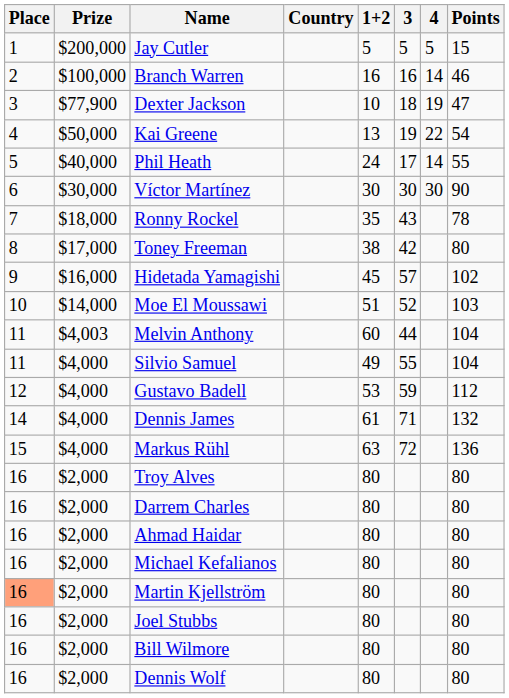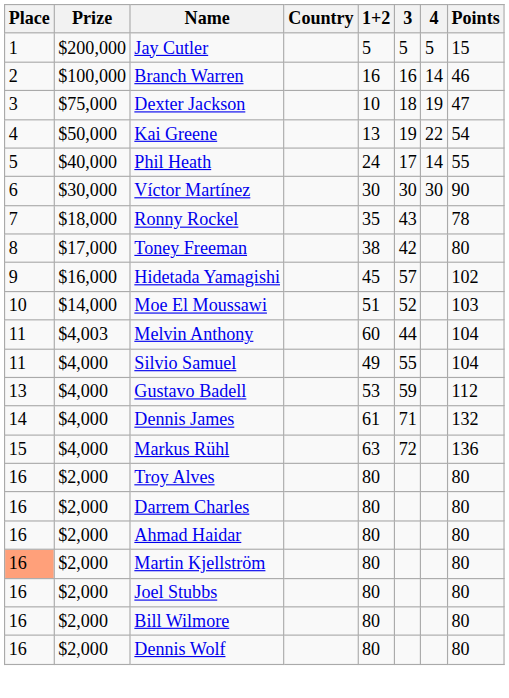 <table class="wikitable">
 <tr>
 <th>Place</th>
 <th>Prize</th>
 <th>Name</th>
 <th>Country</th>
 <th>1+2</th>
 <th>3</th>
 <th>4</th>
 <th>Points</th>
 </tr>
 <tr>
 <td>1</td>
 <td>$200,000</td>
 <td><a href='#'>Jay Cutler</a></td>
 <td></td>
 <td>5</td>
 <td>5</td>
 <td>5</td>
 <td>15</td>
 </tr>
 <tr>
 <td>2</td>
 <td>$100,000</td>
 <td><a href='#'>Branch Warren</a></td>
 <td></td>
 <td>16</td>
 <td>16</td>
 <td>14</td>
 <td>46</td>
 </tr>
 <tr>
 <td>3</td>
-<td>$77,900</td>
+<td>$75,000</td>
 <td><a href='#'>Dexter Jackson</a></td>
 <td></td>
 <td>10</td>
 <td>18</td>
 <td>19</td>
 <td>47</td>
 </tr>
 <tr>
 <td>4</td>
 <td>$50,000</td>
 <td><a href='#'>Kai Greene</a></td>
 <td></td>
 <td>13</td>
 <td>19</td>
 <td>22</td>
 <td>54</td>
 </tr>
 <tr>
 <td>5</td>
 <td>$40,000</td>
 <td><a href='#'>Phil Heath</a></td>
 <td></td>
 <td>24</td>
 <td>17</td>
 <td>14</td>
 <td>55</td>
 </tr>
 <tr>
 <td>6</td>
 <td>$30,000</td>
 <td><a href='#'>Víctor Martínez</a></td>
 <td></td>
 <td>30</td>
 <td>30</td>
 <td>30</td>
 <td>90</td>
 </tr>
 <tr>
 <td>7</td>
 <td>$18,000</td>
 <td><a href='#'>Ronny Rockel</a></td>
 <td></td>
 <td>35</td>
 <td>43</td>
 <td></td>
 <td>78</td>
 </tr>
 <tr>
 <td>8</td>
 <td>$17,000</td>
 <td><a href='#'>Toney Freeman</a></td>
 <td></td>
 <td>38</td>
 <td>42</td>
 <td></td>
 <td>80</td>
 </tr>
 <tr>
 <td>9</td>
 <td>$16,000</td>
 <td><a href='#'>Hidetada Yamagishi</a></td>
 <td></td>
 <td>45</td>
 <td>57</td>
 <td></td>
 <td>102</td>
 </tr>
 <tr>
 <td>10</td>
 <td>$14,000</td>
 <td><a href='#'>Moe El Moussawi</a></td>
 <td></td>
 <td>51</td>
 <td>52</td>
 <td></td>
 <td>103</td>
 </tr>
 <tr>
 <td>11</td>
 <td>$4,003</td>
 <td><a href='#'>Melvin Anthony</a></td>
 <td></td>
 <td>60</td>
 <td>44</td>
 <td></td>
 <td>104</td>
 </tr>
 <tr>
 <td>11</td>
 <td>$4,000</td>
 <td><a href='#'>Silvio Samuel</a></td>
 <td></td>
 <td>49</td>
 <td>55</td>
 <td></td>
 <td>104</td>
 </tr>
 <tr>
-<td>12</td>
+<td>13</td>
 <td>$4,000</td>
 <td><a href='#'>Gustavo Badell</a></td>
 <td></td>
 <td>53</td>
 <td>59</td>
 <td></td>
 <td>112</td>
 </tr>
 <tr>
 <td>14</td>
 <td>$4,000</td>
 <td><a href='#'>Dennis James</a></td>
 <td></td>
 <td>61</td>
 <td>71</td>
 <td></td>
 <td>132</td>
 </tr>
 <tr>
 <td>15</td>
 <td>$4,000</td>
 <td><a href='#'>Markus Rühl</a></td>
 <td></td>
 <td>63</td>
 <td>72</td>
 <td></td>
 <td>136</td>
 </tr>
 <tr>
 <td>16</td>
 <td>$2,000</td>
 <td><a href='#'>Troy Alves</a></td>
 <td></td>
 <td>80</td>
 <td></td>
 <td></td>
 <td>80</td>
 </tr>
 <tr>
 <td>16</td>
 <td>$2,000</td>
 <td><a href='#'>Darrem Charles</a></td>
 <td></td>
 <td>80</td>
 <td></td>
 <td></td>
 <td>80</td>
 </tr>
 <tr>
 <td>16</td>
 <td>$2,000</td>
 <td><a href='#'>Ahmad Haidar</a></td>
 <td></td>
 <td>80</td>
 <td></td>
 <td></td>
 <td>80</td>
 </tr>
 <tr>
-<td>16</td>
-<td>$2,000</td>
-<td><a href='#'>Michael Kefalianos</a></td>
-<td></td>
-<td>80</td>
-<td></td>
-<td></td>
-<td>80</td>
-</tr>
-<tr>
 <td style="background: lightsalmon;">16</td>
 <td>$2,000</td>
 <td><a href='#'>Martin Kjellström</a></td>
 <td></td>
 <td>80</td>
 <td></td>
 <td></td>
 <td>80</td>
 </tr>
 <tr>
 <td>16</td>
 <td>$2,000</td>
 <td><a href='#'>Joel Stubbs</a></td>
 <td></td>
 <td>80</td>
 <td></td>
 <td></td>
 <td>80</td>
 </tr>
 <tr>
 <td>16</td>
 <td>$2,000</td>
 <td><a href='#'>Bill Wilmore</a></td>
 <td></td>
 <td>80</td>
 <td></td>
 <td></td>
 <td>80</td>
 </tr>
 <tr>
 <td>16</td>
 <td>$2,000</td>
 <td><a href='#'>Dennis Wolf</a></td>
 <td></td>
 <td>80</td>
 <td></td>
 <td></td>
 <td>80</td>
 </tr>
 </table>
